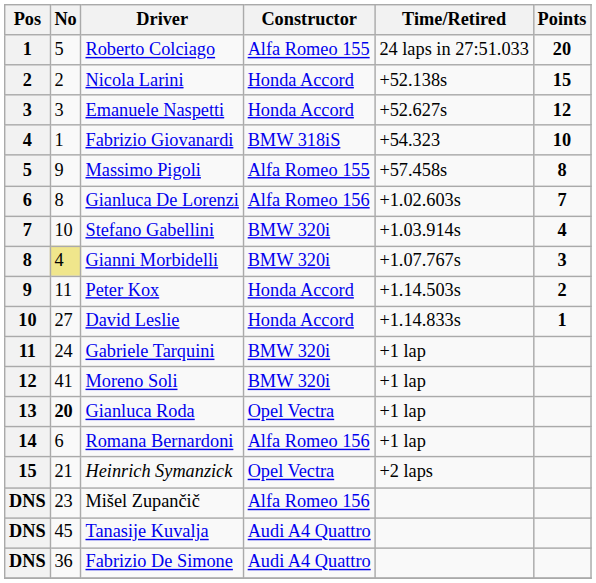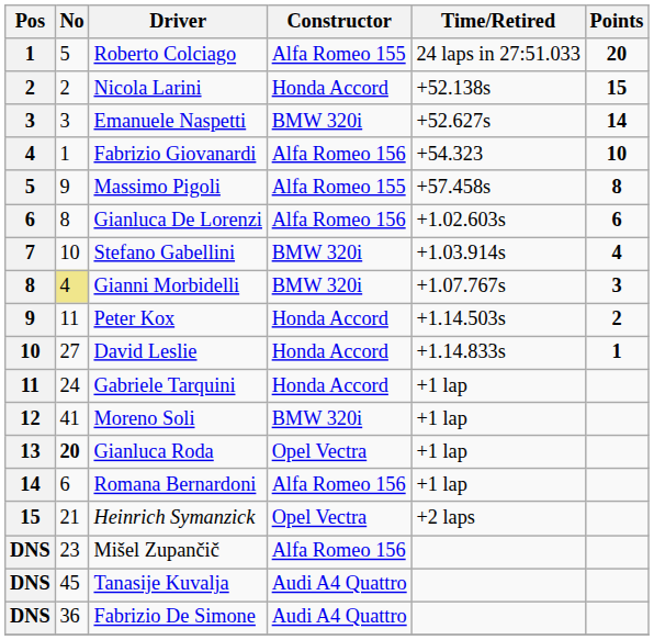 <table class="wikitable" style="font-size: 80%;">
 <tr>
 <th>Pos</th>
 <th>No</th>
 <th>Driver</th>
 <th>Constructor</th>
 <th>Time/Retired</th>
 <th>Points</th>
 </tr>
 <tr>
 <th>1</th>
 <td>5</td>
 <td> <a href='#'>Roberto Colciago</a></td>
 <td><a href='#'>Alfa Romeo 155</a></td>
 <td>24 laps in 27:51.033</td>
 <td style="text-align:center"><strong>20</strong></td>
 </tr>
 <tr>
 <th>2</th>
 <td>2</td>
 <td> <a href='#'>Nicola Larini</a></td>
 <td><a href='#'>Honda Accord</a></td>
 <td>+52.138s</td>
 <td style="text-align:center"><strong>15</strong></td>
 </tr>
 <tr>
 <th>3</th>
 <td>3</td>
 <td> <a href='#'>Emanuele Naspetti</a></td>
-<td><a href='#'>Honda Accord</a></td>
+<td><a href='#'>BMW 320i</a></td>
 <td>+52.627s</td>
-<td style="text-align:center"><strong>12</strong></td>
+<td style="text-align:center"><strong>14</strong></td>
 </tr>
 <tr>
 <th>4</th>
 <td>1</td>
 <td> <a href='#'>Fabrizio Giovanardi</a></td>
-<td><a href='#'>BMW 318iS</a></td>
+<td><a href='#'>Alfa Romeo 156</a></td>
 <td>+54.323</td>
 <td style="text-align:center"><strong>10</strong></td>
 </tr>
 <tr>
 <th>5</th>
 <td>9</td>
 <td> <a href='#'>Massimo Pigoli</a></td>
 <td><a href='#'>Alfa Romeo 155</a></td>
 <td>+57.458s</td>
 <td style="text-align:center"><strong>8</strong></td>
 </tr>
 <tr>
 <th>6</th>
 <td>8</td>
 <td> <a href='#'>Gianluca De Lorenzi</a></td>
 <td><a href='#'>Alfa Romeo 156</a></td>
 <td>+1.02.603s</td>
-<td style="text-align:center"><strong>7</strong></td>
+<td style="text-align:center"><strong>6</strong></td>
 </tr>
 <tr>
 <th>7</th>
 <td>10</td>
 <td> <a href='#'>Stefano Gabellini</a></td>
 <td><a href='#'>BMW 320i</a></td>
 <td>+1.03.914s</td>
 <td style="text-align:center"><strong>4</strong></td>
 </tr>
 <tr>
 <th>8</th>
 <td style="background: khaki;">4</td>
 <td> <a href='#'>Gianni Morbidelli</a></td>
 <td><a href='#'>BMW 320i</a></td>
 <td>+1.07.767s</td>
 <td style="text-align:center"><strong>3</strong></td>
 </tr>
 <tr>
 <th>9</th>
 <td>11</td>
 <td> <a href='#'>Peter Kox</a></td>
 <td><a href='#'>Honda Accord</a></td>
 <td>+1.14.503s</td>
 <td style="text-align:center"><strong>2</strong></td>
 </tr>
 <tr>
 <th>10</th>
 <td>27</td>
 <td> <a href='#'>David Leslie</a></td>
 <td><a href='#'>Honda Accord</a></td>
 <td>+1.14.833s</td>
 <td style="text-align:center"><strong>1</strong></td>
 </tr>
 <tr>
 <th>11</th>
 <td>24</td>
 <td> <a href='#'>Gabriele Tarquini</a></td>
-<td><a href='#'>BMW 320i</a></td>
+<td><a href='#'>Honda Accord</a></td>
 <td>+1 lap</td>
 <td></td>
 </tr>
 <tr>
 <th>12</th>
 <td>41</td>
 <td> <a href='#'>Moreno Soli</a></td>
 <td><a href='#'>BMW 320i</a></td>
 <td>+1 lap</td>
 <td></td>
 </tr>
 <tr>
 <th>13</th>
 <td><strong>20</strong></td>
 <td> <a href='#'>Gianluca Roda</a></td>
 <td><a href='#'>Opel Vectra</a></td>
 <td>+1 lap</td>
 <td></td>
 </tr>
 <tr>
 <th>14</th>
 <td>6</td>
 <td> <a href='#'>Romana Bernardoni</a></td>
 <td><a href='#'>Alfa Romeo 156</a></td>
 <td>+1 lap</td>
 <td></td>
 </tr>
 <tr>
 <th>15</th>
 <td>21</td>
 <td> <em>Heinrich Symanzick</em></td>
 <td><a href='#'>Opel Vectra</a></td>
 <td>+2 laps</td>
 <td></td>
 </tr>
 <tr>
 <th>DNS</th>
 <td>23</td>
 <td> Mišel Zupančič</td>
 <td><a href='#'>Alfa Romeo 156</a></td>
 <td></td>
 <td></td>
 </tr>
 <tr>
 <th>DNS</th>
 <td>45</td>
 <td> <a href='#'>Tanasije Kuvalja</a></td>
 <td><a href='#'>Audi A4 Quattro</a></td>
 <td></td>
 <td></td>
 </tr>
 <tr>
 <th>DNS</th>
 <td>36</td>
 <td> <a href='#'>Fabrizio De Simone</a></td>
 <td><a href='#'>Audi A4 Quattro</a></td>
 <td></td>
 <td></td>
 </tr>
 <tr>
 </tr>
 </table>
